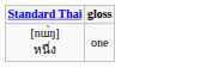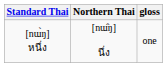 <table class="wikitable" style="text-align:center">
 <tr>
 <th><a href='#'>Standard Thai</a></th>
+<th>Northern Thai</th>
 <th>gloss</th>
 </tr>
 <tr>
 <td>[nɯ̀ŋ]<br>หนึ่ง</td>
+<td>[nɯ̂ŋ]<br><br>นึ่ง</td>
 <td>one</td>
 </tr>
 </table>
